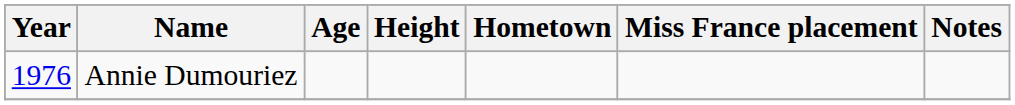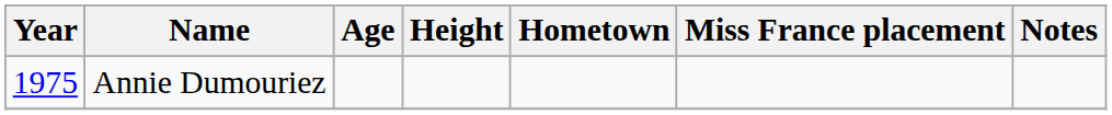 <table class="wikitable sortable">
 <tr>
 <th>Year</th>
 <th>Name</th>
 <th>Age</th>
 <th>Height</th>
 <th>Hometown</th>
 <th>Miss France placement</th>
 <th>Notes</th>
 </tr>
 <tr>
-<td><a href='#'>1976</a></td>
+<td><a href='#'>1975</a></td>
 <td>Annie Dumouriez</td>
 <td></td>
 <td></td>
 <td></td>
 <td></td>
 <td></td>
 </tr>
 <tr>
 </tr>
 </table>
